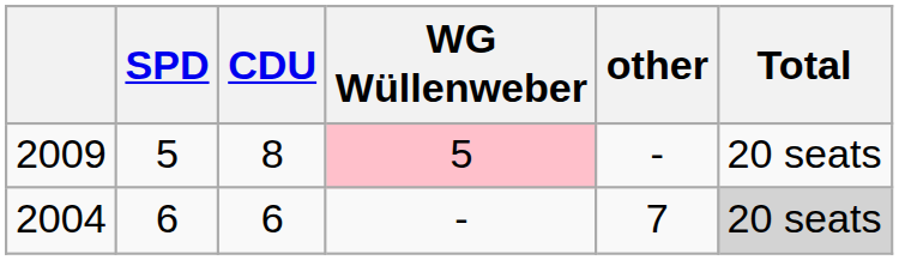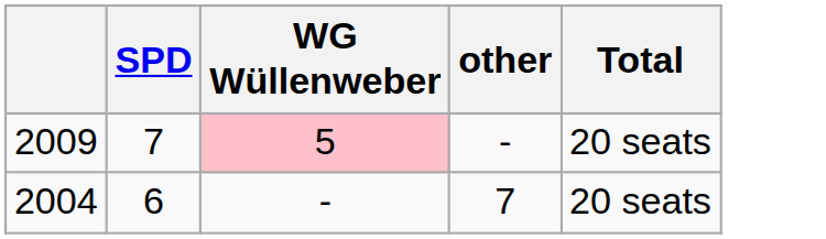 <table class="wikitable" style="text-align:center">
 <tr style="line-height:1.2">
 <th> </th>
 <th><a href='#'>SPD</a></th>
-<th><a href='#'>CDU</a></th>
 <th>WG<br>Wüllenweber</th>
 <th>other</th>
 <th>Total</th>
 </tr>
 <tr>
 <td>2009</td>
-<td>5</td>
-<td>8</td>
+<td>7</td>
 <td style="background: pink;">5</td>
 <td>-</td>
 <td>20 seats</td>
 </tr>
 <tr>
 <td>2004</td>
 <td>6</td>
-<td>6</td>
 <td>-</td>
 <td>7</td>
-<td style="background: lightgrey;">20 seats</td>
+<td>20 seats</td>
 </tr>
 </table>
